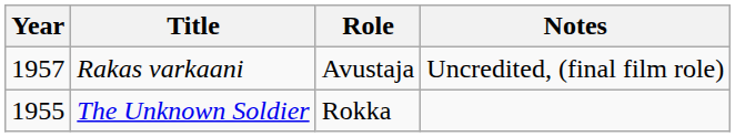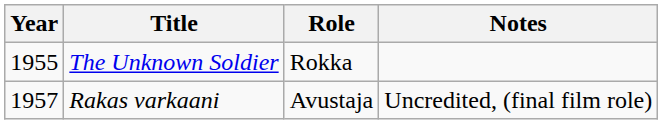 <table class="wikitable">
 <tr>
 <th>Year</th>
 <th>Title</th>
 <th>Role</th>
 <th>Notes</th>
 </tr>
 <tr>
+<td>1955</td>
+<td><em><a href='#'>The Unknown Soldier</a></em></td>
+<td>Rokka</td>
+<td></td>
+</tr>
+<tr>
 <td>1957</td>
 <td><em>Rakas varkaani</em></td>
 <td>Avustaja</td>
 <td>Uncredited, (final film role)</td>
 </tr>
-<tr>
-<td>1955</td>
-<td><em><a href='#'>The Unknown Soldier</a></em></td>
-<td>Rokka</td>
-<td></td>
-</tr>
 </table>
